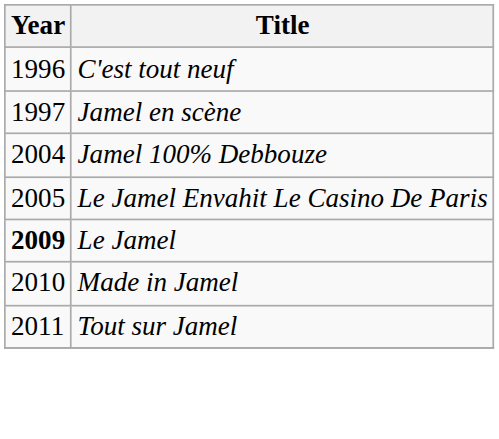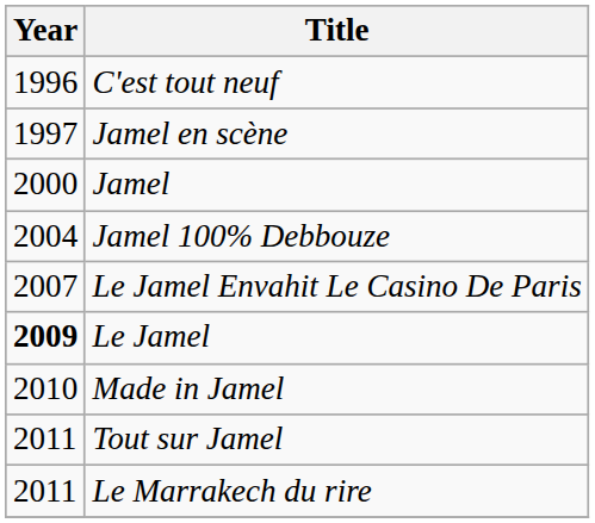 <table class="wikitable sortable">
 <tr>
 <th>Year</th>
 <th>Title</th>
 </tr>
 <tr>
 <td>1996</td>
 <td><em>C'est tout neuf</em></td>
 </tr>
 <tr>
 <td>1997</td>
 <td><em>Jamel en scène</em></td>
 </tr>
 <tr>
+<td>2000</td>
+<td><em>Jamel </em></td>
+</tr>
+<tr>
 <td>2004</td>
 <td><em>Jamel 100% Debbouze</em></td>
 </tr>
 <tr>
-<td>2005</td>
+<td>2007</td>
 <td><em>Le Jamel  Envahit Le Casino De Paris</em></td>
 </tr>
 <tr>
 <td><strong>2009</strong></td>
 <td><em>Le Jamel </em></td>
 </tr>
 <tr>
 <td>2010</td>
 <td><em>Made in Jamel</em></td>
 </tr>
 <tr>
 <td>2011</td>
 <td><em>Tout sur Jamel</em></td>
 </tr>
 <tr>
+<td>2011</td>
+<td><em>Le Marrakech du rire</em></td>
+</tr>
+<tr>
 </tr>
 </table>
